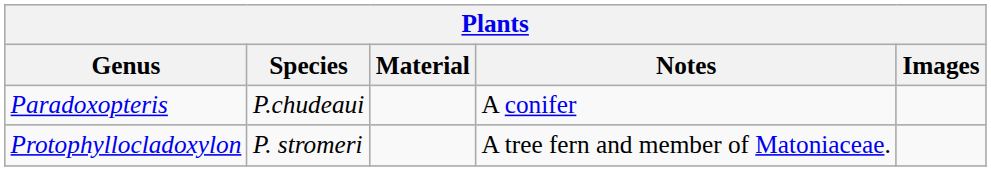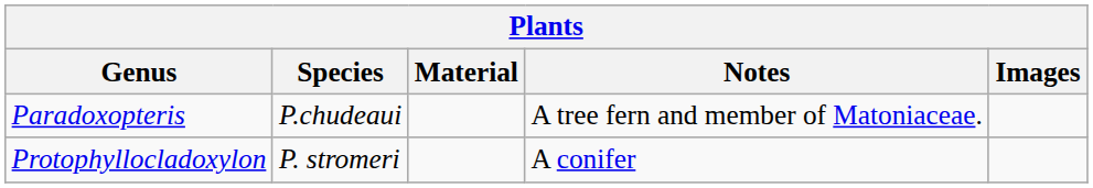 <table class="wikitable">
 <tr>
 <th colspan="5" align="center"><a href='#'>Plants</a></th>
 </tr>
 <tr>
 <th>Genus</th>
 <th>Species</th>
 <th>Material</th>
 <th>Notes</th>
 <th>Images</th>
 </tr>
 <tr>
 <td><em><a href='#'>Paradoxopteris</a></em></td>
 <td><em>P.chudeaui</em></td>
 <td></td>
-<td>A <a href='#'>conifer</a></td>
+<td>A tree fern and member of <a href='#'>Matoniaceae</a>.</td>
 <td></td>
 </tr>
 <tr>
 <td><em><a href='#'>Protophyllocladoxylon</a></em></td>
 <td><em>P. stromeri</em></td>
 <td></td>
-<td>A tree fern and member of <a href='#'>Matoniaceae</a>.</td>
+<td>A <a href='#'>conifer</a></td>
 <td></td>
 </tr>
 </table>
